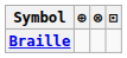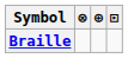 <table class="wikitable" style="text-align:center">
 <tr>
 <th>Symbol</th>
+<th>⊗</th>
 <th>⊕</th>
-<th>⊗</th>
 <th>⊡</th>
 </tr>
 <tr>
 <th><a href='#'>Braille</a></th>
 <td></td>
 <td></td>
 <td></td>
 </tr>
 </table>
